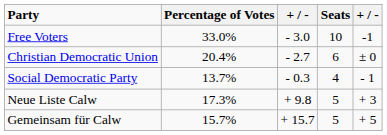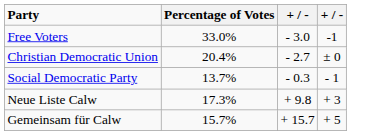 <table class="wikitable">
 <tr>
 <td><strong>Party</strong></td>
 <th>Percentage of Votes</th>
 <th>+ / -</th>
-<th>Seats</th>
 <th>+ / -</th>
 </tr>
 <tr style="text-align:center;">
 <td style="text-align:left;"><a href='#'>Free Voters</a></td>
 <td>33.0%</td>
 <td>- 3.0</td>
-<td>10</td>
 <td>-1</td>
 </tr>
 <tr style="text-align:center;">
 <td style="text-align:left;"><a href='#'>Christian Democratic Union</a></td>
 <td>20.4%</td>
 <td>- 2.7</td>
-<td>6</td>
 <td>± 0</td>
 </tr>
 <tr style="text-align:center;">
 <td style="text-align:left;"><a href='#'>Social Democratic Party</a></td>
 <td>13.7%</td>
 <td>- 0.3</td>
-<td>4</td>
 <td>- 1</td>
 </tr>
 <tr style="text-align:center;">
 <td style="text-align:left;">Neue Liste Calw</td>
 <td>17.3%</td>
 <td>+ 9.8</td>
-<td>5</td>
 <td>+ 3</td>
 </tr>
 <tr style="text-align:center;">
 <td style="text-align:left;">Gemeinsam für Calw</td>
 <td>15.7%</td>
 <td>+ 15.7</td>
-<td>5</td>
 <td>+ 5</td>
 </tr>
 </table>
